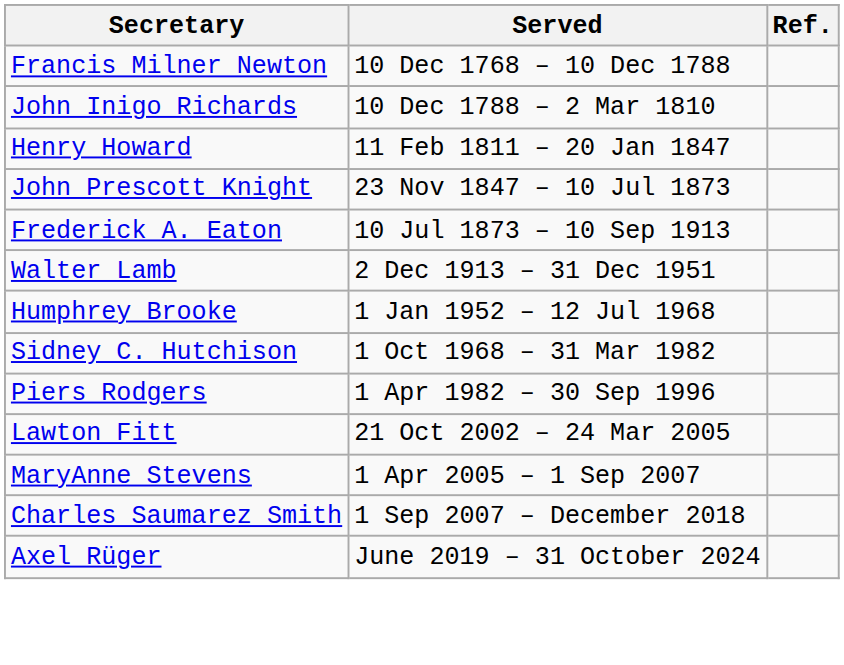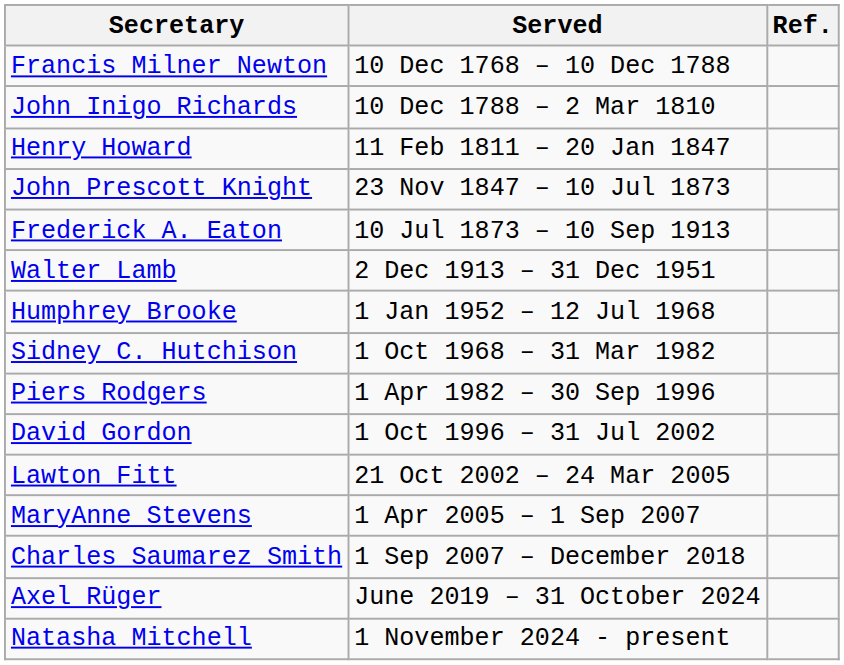 <table class="wikitable">
 <tr>
 <th>Secretary</th>
 <th>Served</th>
 <th>Ref.</th>
 </tr>
 <tr>
 <td><a href='#'>Francis Milner Newton</a></td>
 <td>10 Dec 1768 – 10 Dec 1788</td>
 <td></td>
 </tr>
 <tr>
 <td><a href='#'>John Inigo Richards</a></td>
 <td>10 Dec 1788 – 2 Mar 1810</td>
 <td></td>
 </tr>
 <tr>
 <td><a href='#'>Henry Howard</a></td>
 <td>11 Feb 1811 – 20 Jan 1847</td>
 <td></td>
 </tr>
 <tr>
 <td><a href='#'>John Prescott Knight</a></td>
 <td>23 Nov 1847 – 10 Jul 1873</td>
 <td></td>
 </tr>
 <tr>
 <td><a href='#'>Frederick A. Eaton</a></td>
 <td>10 Jul 1873 – 10 Sep 1913</td>
 <td></td>
 </tr>
 <tr>
 <td><a href='#'>Walter Lamb</a></td>
 <td>2 Dec 1913 – 31 Dec 1951</td>
 <td></td>
 </tr>
 <tr>
 <td><a href='#'>Humphrey Brooke</a></td>
 <td>1 Jan 1952 – 12 Jul 1968</td>
 <td></td>
 </tr>
 <tr>
 <td><a href='#'>Sidney C. Hutchison</a></td>
 <td>1 Oct 1968 – 31 Mar 1982</td>
 <td></td>
 </tr>
 <tr>
 <td><a href='#'>Piers Rodgers</a></td>
 <td>1 Apr 1982 – 30 Sep 1996</td>
 <td></td>
 </tr>
 <tr>
+<td><a href='#'>David Gordon</a></td>
+<td>1 Oct 1996 – 31 Jul 2002</td>
+<td></td>
+</tr>
+<tr>
 <td><a href='#'>Lawton Fitt</a></td>
 <td>21 Oct 2002 – 24 Mar 2005</td>
 <td></td>
 </tr>
 <tr>
 <td><a href='#'>MaryAnne Stevens</a></td>
 <td>1 Apr 2005 – 1 Sep 2007</td>
 <td></td>
 </tr>
 <tr>
 <td><a href='#'>Charles Saumarez Smith</a></td>
 <td>1 Sep 2007 – December 2018</td>
 <td></td>
 </tr>
 <tr>
 <td><a href='#'>Axel Rüger</a></td>
 <td>June 2019 – 31 October 2024</td>
 </tr>
+<tr>
+<td><a href='#'>Natasha Mitchell</a></td>
+<td>1 November 2024 - present</td>
+<td></td>
+</tr>
 </table>
